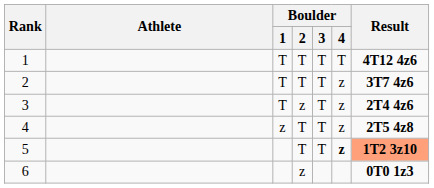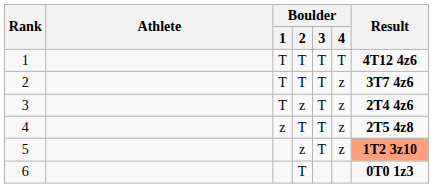 <table class="wikitable" style="text-align:center">
 <tr>
 <th rowspan="2" width=40>Rank</th>
 <th rowspan="2" width=250>Athlete</th>
 <th colspan=4>Boulder</th>
 <th rowspan="2" width=80>Result</th>
 </tr>
 <tr>
 <th width=15>1</th>
 <th width=15>2</th>
 <th width=15>3</th>
 <th width=15>4</th>
 </tr>
 <tr>
 <td>1</td>
 <td align=left></td>
 <td>T</td>
 <td>T</td>
 <td>T</td>
 <td>T</td>
 <td><strong>4T12 4z6</strong></td>
 </tr>
 <tr>
 <td>2</td>
 <td align=left></td>
 <td>T</td>
 <td>T</td>
 <td>T</td>
 <td>z</td>
 <td><strong>3T7 4z6</strong></td>
 </tr>
 <tr>
 <td>3</td>
 <td align=left></td>
 <td>T</td>
 <td>z</td>
 <td>T</td>
 <td>z</td>
 <td><strong>2T4 4z6</strong></td>
 </tr>
 <tr>
 <td>4</td>
 <td align=left></td>
 <td>z</td>
 <td>T</td>
 <td>T</td>
 <td>z</td>
 <td><strong>2T5 4z8</strong></td>
 </tr>
 <tr>
 <td>5</td>
 <td align=left></td>
 <td></td>
+<td>z</td>
 <td>T</td>
-<td>T</td>
-<td><strong>z</strong></td>
+<td>z</td>
 <td style="background: lightsalmon;"><strong>1T2 3z10</strong></td>
 </tr>
 <tr>
 <td>6</td>
 <td align=left></td>
 <td></td>
-<td>z</td>
+<td>T</td>
 <td></td>
 <td></td>
 <td><strong>0T0 1z3</strong></td>
 </tr>
 </table>
